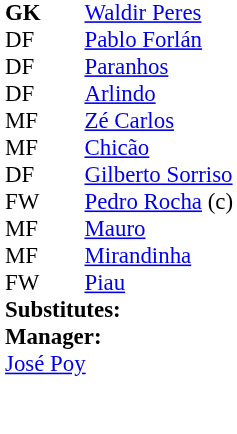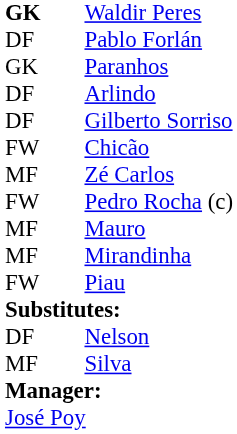 <table cellspacing="0" cellpadding="0" style="font-size:90%; margin:0.2em auto;">
 <tr>
 <th width="25"></th>
 <th width="25"></th>
 </tr>
 <tr>
 <td><strong>GK</strong></td>
 <td></td>
 <td> <a href='#'>Waldir Peres</a></td>
 </tr>
 <tr>
 <td>DF</td>
 <td></td>
 <td> <a href='#'>Pablo Forlán</a></td>
 </tr>
 <tr>
-<td>DF</td>
+<td>GK</td>
 <td></td>
 <td> <a href='#'>Paranhos</a></td>
 </tr>
 <tr>
 <td>DF</td>
 <td></td>
 <td> <a href='#'>Arlindo</a></td>
 </tr>
 <tr>
-<td>MF</td>
+<td>DF</td>
 <td></td>
-<td> <a href='#'>Zé Carlos</a></td>
+<td> <a href='#'>Gilberto Sorriso</a></td>
 <td></td>
 <td></td>
 </tr>
 <tr>
-<td>MF</td>
+<td>FW</td>
 <td></td>
 <td> <a href='#'>Chicão</a></td>
 </tr>
 <tr>
-<td>DF</td>
+<td>MF</td>
 <td></td>
-<td> <a href='#'>Gilberto Sorriso</a></td>
+<td> <a href='#'>Zé Carlos</a></td>
 <td></td>
 <td></td>
 </tr>
 <tr>
 <td>FW</td>
 <td></td>
 <td> <a href='#'>Pedro Rocha</a> (c)</td>
 </tr>
 <tr>
 <td>MF</td>
 <td></td>
 <td> <a href='#'>Mauro</a></td>
 </tr>
 <tr>
 <td>MF</td>
 <td></td>
 <td> <a href='#'>Mirandinha</a></td>
 </tr>
 <tr>
 <td>FW</td>
 <td></td>
 <td> <a href='#'>Piau</a></td>
 </tr>
 <tr>
 <td colspan=3><strong>Substitutes:</strong></td>
 </tr>
 <tr>
+<td>DF</td>
+<td></td>
+<td> <a href='#'>Nelson</a></td>
+<td></td>
+<td></td>
+</tr>
+<tr>
+<td>MF</td>
+<td></td>
+<td> <a href='#'>Silva</a></td>
+<td></td>
+<td></td>
+</tr>
+<tr>
 <td colspan=3><strong>Manager:</strong></td>
 </tr>
 <tr>
 <td colspan=4> <a href='#'>José Poy</a></td>
 </tr>
 </table>
